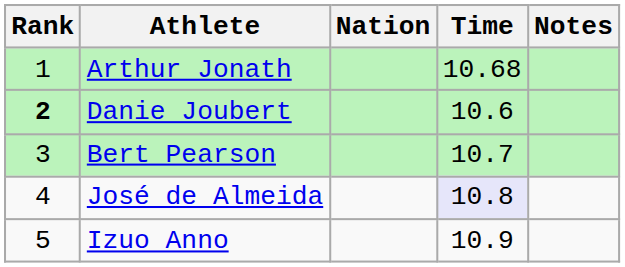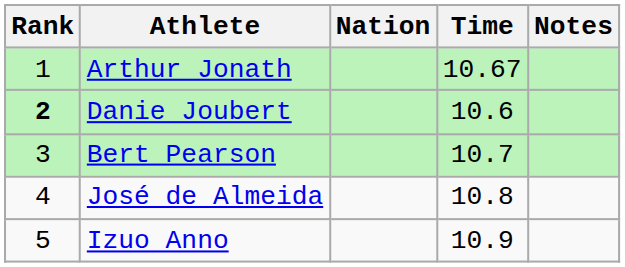 <table class="wikitable sortable" style="text-align:center">
 <tr>
 <th>Rank</th>
 <th>Athlete</th>
 <th>Nation</th>
 <th>Time</th>
 <th>Notes</th>
 </tr>
 <tr bgcolor=bbf3bb>
 <td>1</td>
 <td align=left><a href='#'>Arthur Jonath</a></td>
 <td align=left></td>
-<td>10.68</td>
+<td>10.67</td>
 <td></td>
 </tr>
 <tr bgcolor=bbf3bb>
 <td><strong>2</strong></td>
 <td align=left><a href='#'>Danie Joubert</a></td>
 <td align=left></td>
 <td>10.6</td>
 <td></td>
 </tr>
 <tr bgcolor=bbf3bb>
 <td>3</td>
 <td align=left><a href='#'>Bert Pearson</a></td>
 <td align=left></td>
 <td>10.7</td>
 <td></td>
 </tr>
 <tr>
 <td>4</td>
 <td align=left><a href='#'>José de Almeida</a></td>
 <td align=left></td>
-<td style="background: lavender;">10.8</td>
+<td>10.8</td>
 <td></td>
 </tr>
 <tr>
 <td>5</td>
 <td align=left><a href='#'>Izuo Anno</a></td>
 <td align=left></td>
 <td>10.9</td>
 <td></td>
 </tr>
 </table>
